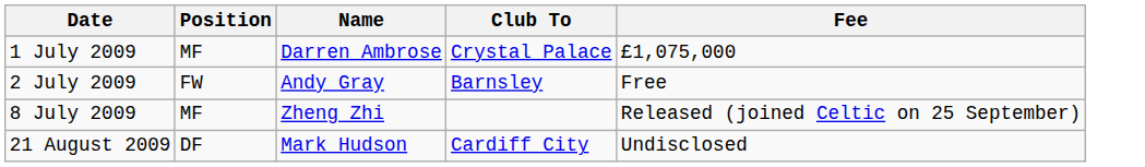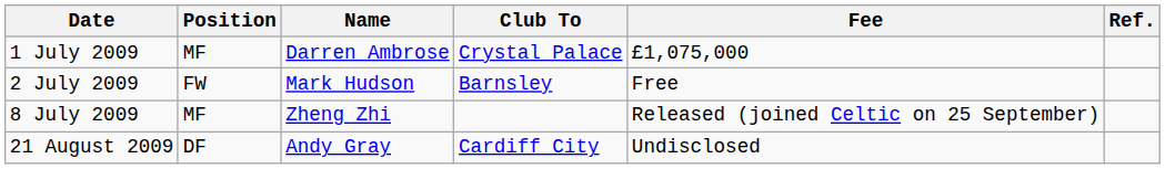 <table class="wikitable">
 <tr>
 <th>Date</th>
 <th>Position</th>
 <th>Name</th>
 <th>Club To</th>
 <th>Fee</th>
+<th>Ref.</th>
 </tr>
 <tr>
 <td>1 July 2009</td>
 <td>MF</td>
 <td><a href='#'>Darren Ambrose</a></td>
 <td><a href='#'>Crystal Palace</a></td>
 <td>£1,075,000</td>
+<td></td>
 </tr>
 <tr>
 <td>2 July 2009</td>
 <td>FW</td>
-<td><a href='#'>Andy Gray</a></td>
+<td><a href='#'>Mark Hudson</a></td>
 <td><a href='#'>Barnsley</a></td>
 <td>Free</td>
+<td></td>
 </tr>
 <tr>
 <td>8 July 2009</td>
 <td>MF</td>
 <td><a href='#'>Zheng Zhi</a></td>
 <td></td>
 <td>Released (joined <a href='#'>Celtic</a> on 25 September)</td>
+<td></td>
 </tr>
 <tr>
 <td>21 August 2009</td>
 <td>DF</td>
-<td><a href='#'>Mark Hudson</a></td>
+<td><a href='#'>Andy Gray</a></td>
 <td><a href='#'>Cardiff City</a></td>
 <td>Undisclosed</td>
+<td></td>
 </tr>
 </table>
